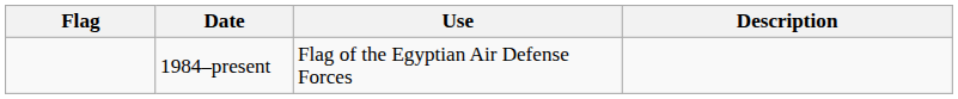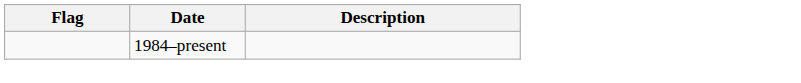 <table class="wikitable">
 <tr>
 <th style="width:110px;">Flag</th>
 <th style="width:100px;">Date</th>
-<th style="width:250px;">Use</th>
 <th style="width:250px;">Description</th>
 </tr>
 <tr>
 <td></td>
 <td>1984–present</td>
-<td>Flag of the Egyptian Air Defense Forces</td>
 <td></td>
 </tr>
 </table>
